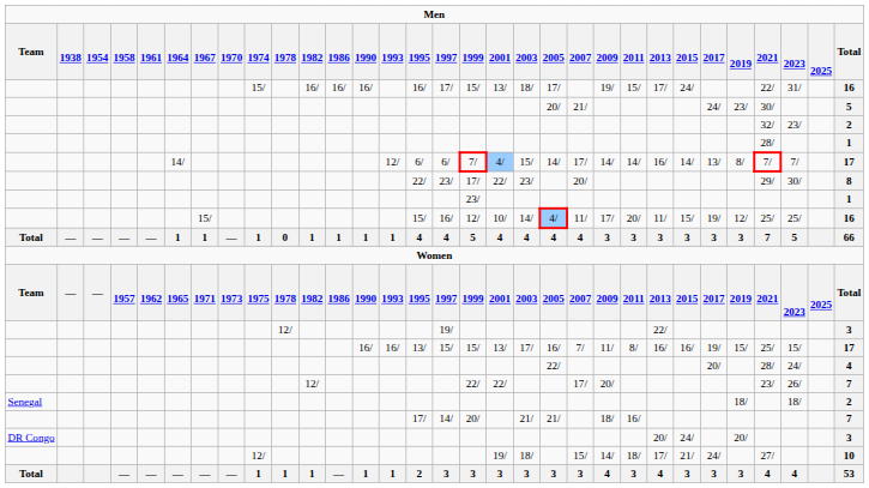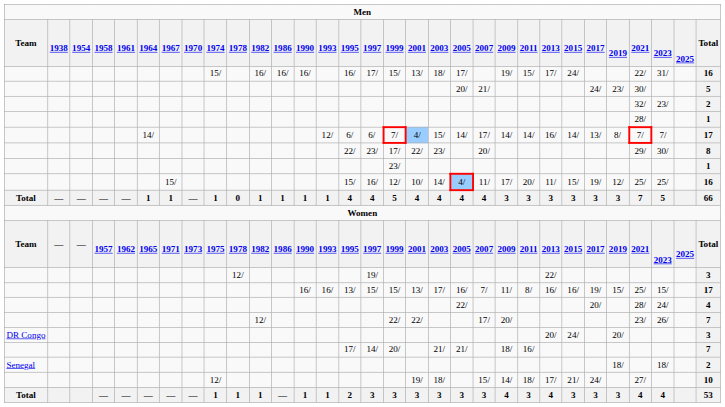 <table class="wikitable" style="text-align:center; font-size:90%">
 <tr>
 <td colspan=31><strong>Men</strong></td>
 </tr>
 <tr>
 <th>Team</th>
 <th><br><a href='#'>1938</a></th>
 <th><br><a href='#'>1954</a></th>
 <th><br><a href='#'>1958</a></th>
 <th><br><a href='#'>1961</a></th>
 <th><br><a href='#'>1964</a></th>
 <th><br><a href='#'>1967</a></th>
 <th><br><a href='#'>1970</a></th>
 <th><br><a href='#'>1974</a></th>
 <th><br><a href='#'>1978</a></th>
 <th><br><a href='#'>1982</a></th>
 <th><br><a href='#'>1986</a></th>
 <th><br><a href='#'>1990</a></th>
 <th><br><a href='#'>1993</a></th>
 <th><br><a href='#'>1995</a></th>
 <th><br><a href='#'>1997</a></th>
 <th><br><a href='#'>1999</a></th>
 <th><br><a href='#'>2001</a></th>
 <th><br><a href='#'>2003</a></th>
 <th><br><a href='#'>2005</a></th>
 <th><br><a href='#'>2007</a></th>
 <th><br><a href='#'>2009</a></th>
 <th><br><a href='#'>2011</a></th>
 <th><br><a href='#'>2013</a></th>
 <th><br><a href='#'>2015</a></th>
 <th><br><a href='#'>2017</a></th>
 <th><br><br><a href='#'>2019</a></th>
 <th><br><a href='#'>2021</a></th>
 <th><br><br><a href='#'>2023</a></th>
 <th><br><br><br><a href='#'>2025</a></th>
 <th>Total</th>
 </tr>
 <tr>
 <td align=left></td>
 <td></td>
 <td></td>
 <td></td>
 <td></td>
 <td></td>
 <td></td>
 <td></td>
 <td>15/</td>
 <td></td>
 <td>16/</td>
 <td>16/</td>
 <td>16/</td>
 <td></td>
 <td>16/</td>
 <td>17/</td>
 <td>15/</td>
 <td>13/</td>
 <td>18/</td>
 <td>17/</td>
 <td></td>
 <td>19/</td>
 <td>15/</td>
 <td>17/</td>
 <td>24/</td>
 <td></td>
 <td></td>
 <td>22/</td>
 <td>31/</td>
 <td></td>
 <th>16</th>
 </tr>
 <tr>
 <td align=left></td>
 <td></td>
 <td></td>
 <td></td>
 <td></td>
 <td></td>
 <td></td>
 <td></td>
 <td></td>
 <td></td>
 <td></td>
 <td></td>
 <td></td>
 <td></td>
 <td></td>
 <td></td>
 <td></td>
 <td></td>
 <td></td>
 <td>20/</td>
 <td>21/</td>
 <td></td>
 <td></td>
 <td></td>
 <td></td>
 <td>24/</td>
 <td>23/</td>
 <td>30/</td>
 <td></td>
 <td></td>
 <th>5</th>
 </tr>
 <tr>
 <td align=left></td>
 <td></td>
 <td></td>
 <td></td>
 <td></td>
 <td></td>
 <td></td>
 <td></td>
 <td></td>
 <td></td>
 <td></td>
 <td></td>
 <td></td>
 <td></td>
 <td></td>
 <td></td>
 <td></td>
 <td></td>
 <td></td>
 <td></td>
 <td></td>
 <td></td>
 <td></td>
 <td></td>
 <td></td>
 <td></td>
 <td></td>
 <td>32/</td>
 <td>23/</td>
 <td></td>
 <th>2</th>
 </tr>
 <tr>
 <td align=left></td>
 <td></td>
 <td></td>
 <td></td>
 <td></td>
 <td></td>
 <td></td>
 <td></td>
 <td></td>
 <td></td>
 <td></td>
 <td></td>
 <td></td>
 <td></td>
 <td></td>
 <td></td>
 <td></td>
 <td></td>
 <td></td>
 <td></td>
 <td></td>
 <td></td>
 <td></td>
 <td></td>
 <td></td>
 <td></td>
 <td></td>
 <td>28/</td>
 <td></td>
 <td></td>
 <th>1</th>
 </tr>
 <tr>
 <td align=left></td>
 <td></td>
 <td></td>
 <td></td>
 <td></td>
 <td>14/</td>
 <td></td>
 <td></td>
 <td></td>
 <td></td>
 <td></td>
 <td></td>
 <td></td>
 <td>12/</td>
 <td>6/</td>
 <td>6/</td>
 <td style="border:3px solid red">7/</td>
 <td bgcolor=9acdff>4/</td>
 <td>15/</td>
 <td>14/</td>
 <td>17/</td>
 <td>14/</td>
 <td>14/</td>
 <td>16/</td>
 <td>14/</td>
 <td>13/</td>
 <td>8/</td>
 <td style="border:3px solid red">7/</td>
 <td>7/</td>
 <td></td>
 <th>17</th>
 </tr>
 <tr>
 <td align=left></td>
 <td></td>
 <td></td>
 <td></td>
 <td></td>
 <td></td>
 <td></td>
 <td></td>
 <td></td>
 <td></td>
 <td></td>
 <td></td>
 <td></td>
 <td></td>
 <td>22/</td>
 <td>23/</td>
 <td>17/</td>
 <td>22/</td>
 <td>23/</td>
 <td></td>
 <td>20/</td>
 <td></td>
 <td></td>
 <td></td>
 <td></td>
 <td></td>
 <td></td>
 <td>29/</td>
 <td>30/</td>
 <td></td>
 <th>8</th>
 </tr>
 <tr>
 <td align=left></td>
 <td></td>
 <td></td>
 <td></td>
 <td></td>
 <td></td>
 <td></td>
 <td></td>
 <td></td>
 <td></td>
 <td></td>
 <td></td>
 <td></td>
 <td></td>
 <td></td>
 <td></td>
 <td>23/</td>
 <td></td>
 <td></td>
 <td></td>
 <td></td>
 <td></td>
 <td></td>
 <td></td>
 <td></td>
 <td></td>
 <td></td>
 <td></td>
 <td></td>
 <td></td>
 <th>1</th>
 </tr>
 <tr>
 <td align=left></td>
 <td></td>
 <td></td>
 <td></td>
 <td></td>
 <td></td>
 <td>15/</td>
 <td></td>
 <td></td>
 <td></td>
 <td></td>
 <td></td>
 <td></td>
 <td></td>
 <td>15/</td>
 <td>16/</td>
 <td>12/</td>
 <td>10/</td>
 <td>14/</td>
 <td style="border:3px solid red" bgcolor=9acdff>4/</td>
 <td>11/</td>
 <td>17/</td>
 <td>20/</td>
 <td>11/</td>
 <td>15/</td>
 <td>19/</td>
 <td>12/</td>
 <td>25/</td>
 <td>25/</td>
 <td></td>
 <th>16</th>
 </tr>
 <tr>
 <th align=center>Total</th>
 <th>—</th>
 <th>—</th>
 <th>—</th>
 <th>—</th>
 <th>1</th>
 <th>1</th>
 <th>—</th>
 <th>1</th>
 <th>0</th>
 <th>1</th>
 <th>1</th>
 <th>1</th>
 <th>1</th>
 <th>4</th>
 <th>4</th>
 <th>5</th>
 <th>4</th>
 <th>4</th>
 <th>4</th>
 <th>4</th>
 <th>3</th>
 <th>3</th>
 <th>3</th>
 <th>3</th>
 <th>3</th>
 <th>3</th>
 <th>7</th>
 <th>5</th>
 <th></th>
 <th>66</th>
 </tr>
 <tr>
 <td colspan=31><strong>Women</strong></td>
 </tr>
 <tr>
 <th>Team</th>
 <th>—</th>
 <th>—</th>
 <th><br><a href='#'>1957</a></th>
 <th><br><a href='#'>1962</a></th>
 <th><br><a href='#'>1965</a></th>
 <th><br><a href='#'>1971</a></th>
 <th><br><a href='#'>1973</a></th>
 <th><br><a href='#'>1975</a></th>
 <th><br><a href='#'>1978</a></th>
 <th><br><a href='#'>1982</a></th>
 <th><br><a href='#'>1986</a></th>
 <th><br><a href='#'>1990</a></th>
 <th><br><a href='#'>1993</a></th>
 <th><br><a href='#'>1995</a></th>
 <th><br><a href='#'>1997</a></th>
 <th><br><a href='#'>1999</a></th>
 <th><br><a href='#'>2001</a></th>
 <th><br><a href='#'>2003</a></th>
 <th><br><a href='#'>2005</a></th>
 <th><br><a href='#'>2007</a></th>
 <th><br><a href='#'>2009</a></th>
 <th><br><a href='#'>2011</a></th>
 <th><br><a href='#'>2013</a></th>
 <th><br><a href='#'>2015</a></th>
 <th><br><a href='#'>2017</a></th>
 <th><br><a href='#'>2019</a></th>
 <th><br><a href='#'>2021</a></th>
 <th><br><br><br><a href='#'>2023</a></th>
 <th><br><br><a href='#'>2025</a></th>
 <th><strong>Total</strong></th>
 </tr>
 <tr>
 <td align="left"></td>
 <td></td>
 <td></td>
 <td></td>
 <td></td>
 <td></td>
 <td></td>
 <td></td>
 <td></td>
 <td>12/</td>
 <td></td>
 <td></td>
 <td></td>
 <td></td>
 <td></td>
 <td>19/</td>
 <td></td>
 <td></td>
 <td></td>
 <td></td>
 <td></td>
 <td></td>
 <td></td>
 <td>22/</td>
 <td></td>
 <td></td>
 <td></td>
 <td></td>
 <td></td>
 <td></td>
 <th>3</th>
 </tr>
 <tr>
 <td align="left"></td>
 <td></td>
 <td></td>
 <td></td>
 <td></td>
 <td></td>
 <td></td>
 <td></td>
 <td></td>
 <td></td>
 <td></td>
 <td></td>
 <td>16/</td>
 <td>16/</td>
 <td>13/</td>
 <td>15/</td>
 <td>15/</td>
 <td>13/</td>
 <td>17/</td>
 <td>16/</td>
 <td>7/</td>
 <td>11/</td>
 <td>8/</td>
 <td>16/</td>
 <td>16/</td>
 <td>19/</td>
 <td>15/</td>
 <td>25/</td>
 <td>15/</td>
 <td></td>
 <th>17</th>
 </tr>
 <tr>
 <td align="left"></td>
 <td></td>
 <td></td>
 <td></td>
 <td></td>
 <td></td>
 <td></td>
 <td></td>
 <td></td>
 <td></td>
 <td></td>
 <td></td>
 <td></td>
 <td></td>
 <td></td>
 <td></td>
 <td></td>
 <td></td>
 <td></td>
 <td>22/</td>
 <td></td>
 <td></td>
 <td></td>
 <td></td>
 <td></td>
 <td>20/</td>
 <td></td>
 <td>28/</td>
 <td>24/</td>
 <td></td>
 <th>4</th>
 </tr>
 <tr>
 <td align="left"></td>
 <td></td>
 <td></td>
 <td></td>
 <td></td>
 <td></td>
 <td></td>
 <td></td>
 <td></td>
 <td></td>
 <td>12/</td>
 <td></td>
 <td></td>
 <td></td>
 <td></td>
 <td></td>
 <td>22/</td>
 <td>22/</td>
 <td></td>
 <td></td>
 <td>17/</td>
 <td>20/</td>
 <td></td>
 <td></td>
 <td></td>
 <td></td>
 <td></td>
 <td>23/</td>
 <td>26/</td>
 <td></td>
 <th>7</th>
 </tr>
 <tr>
-<td align="left"> <a href='#'>Senegal</a></td>
+<td align="left"> <a href='#'>DR Congo</a></td>
 <td></td>
 <td></td>
 <td></td>
 <td></td>
 <td></td>
 <td></td>
 <td></td>
 <td></td>
 <td></td>
 <td></td>
 <td></td>
 <td></td>
 <td></td>
 <td></td>
 <td></td>
 <td></td>
 <td></td>
 <td></td>
 <td></td>
 <td></td>
 <td></td>
 <td></td>
+<td>20/</td>
+<td>24/</td>
+<td></td>
+<td>20/</td>
 <td></td>
 <td></td>
 <td></td>
-<td>18/</td>
-<td></td>
-<td>18/</td>
-<td></td>
-<th>2</th>
+<th>3</th>
 </tr>
 <tr>
 <td align="left"></td>
 <td></td>
 <td></td>
 <td></td>
 <td></td>
 <td></td>
 <td></td>
 <td></td>
 <td></td>
 <td></td>
 <td></td>
 <td></td>
 <td></td>
 <td></td>
 <td>17/</td>
 <td>14/</td>
 <td>20/</td>
 <td></td>
 <td>21/</td>
 <td>21/</td>
 <td></td>
 <td>18/</td>
 <td>16/</td>
 <td></td>
 <td></td>
 <td></td>
 <td></td>
 <td></td>
 <td></td>
 <td></td>
 <th>7</th>
 </tr>
 <tr>
-<td align="left"> <a href='#'>DR Congo</a></td>
+<td align="left"> <a href='#'>Senegal</a></td>
 <td></td>
 <td></td>
 <td></td>
 <td></td>
 <td></td>
 <td></td>
 <td></td>
 <td></td>
 <td></td>
 <td></td>
 <td></td>
 <td></td>
 <td></td>
 <td></td>
 <td></td>
 <td></td>
 <td></td>
 <td></td>
 <td></td>
 <td></td>
 <td></td>
 <td></td>
-<td>20/</td>
-<td>24/</td>
-<td></td>
-<td>20/</td>
 <td></td>
 <td></td>
 <td></td>
-<th>3</th>
+<td>18/</td>
+<td></td>
+<td>18/</td>
+<td></td>
+<th>2</th>
 </tr>
 <tr>
 <td align="left"></td>
 <td></td>
 <td></td>
 <td></td>
 <td></td>
 <td></td>
 <td></td>
 <td></td>
 <td>12/</td>
 <td></td>
 <td></td>
 <td></td>
 <td></td>
 <td></td>
 <td></td>
 <td></td>
 <td></td>
 <td>19/</td>
 <td>18/</td>
 <td></td>
 <td>15/</td>
 <td>14/</td>
 <td>18/</td>
 <td>17/</td>
 <td>21/</td>
 <td>24/</td>
 <td></td>
 <td>27/</td>
 <td></td>
 <td></td>
 <th>10</th>
 </tr>
 <tr>
 <th align=center>Total</th>
 <th></th>
 <th></th>
 <th>—</th>
 <th>—</th>
 <th>—</th>
 <th>—</th>
 <th>—</th>
 <th>1</th>
 <th>1</th>
 <th>1</th>
 <th>—</th>
 <th>1</th>
 <th>1</th>
 <th>2</th>
 <th>3</th>
 <th>3</th>
 <th>3</th>
 <th>3</th>
 <th>3</th>
 <th>3</th>
 <th>4</th>
 <th>3</th>
 <th>4</th>
 <th>3</th>
 <th>3</th>
 <th>3</th>
 <th>4</th>
 <th>4</th>
 <th></th>
 <th>53</th>
 </tr>
 </table>
